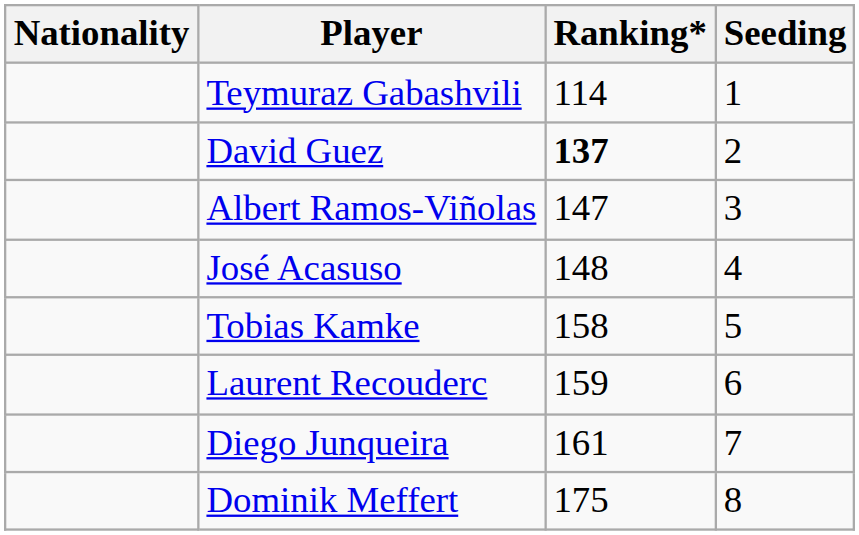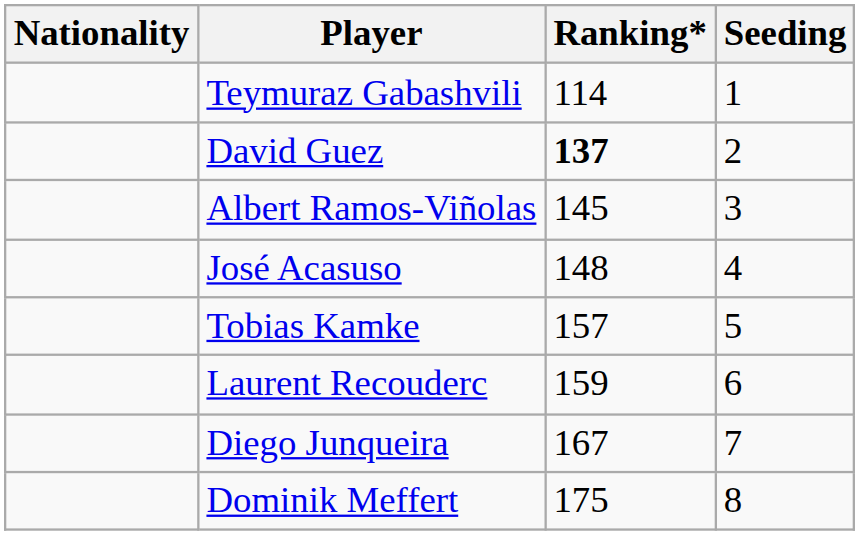 <table class="wikitable" border="1">
 <tr>
 <th>Nationality</th>
 <th>Player</th>
 <th>Ranking*</th>
 <th>Seeding</th>
 </tr>
 <tr>
 <td></td>
 <td><a href='#'>Teymuraz Gabashvili</a></td>
 <td>114</td>
 <td>1</td>
 </tr>
 <tr>
 <td></td>
 <td><a href='#'>David Guez</a></td>
 <td><strong>137</strong></td>
 <td>2</td>
 </tr>
 <tr>
 <td></td>
 <td><a href='#'>Albert Ramos-Viñolas</a></td>
-<td>147</td>
+<td>145</td>
 <td>3</td>
 </tr>
 <tr>
 <td></td>
 <td><a href='#'>José Acasuso</a></td>
 <td>148</td>
 <td>4</td>
 </tr>
 <tr>
 <td></td>
 <td><a href='#'>Tobias Kamke</a></td>
-<td>158</td>
+<td>157</td>
 <td>5</td>
 </tr>
 <tr>
 <td></td>
 <td><a href='#'>Laurent Recouderc</a></td>
 <td>159</td>
 <td>6</td>
 </tr>
 <tr>
 <td></td>
 <td><a href='#'>Diego Junqueira</a></td>
-<td>161</td>
+<td>167</td>
 <td>7</td>
 </tr>
 <tr>
 <td></td>
 <td><a href='#'>Dominik Meffert</a></td>
 <td>175</td>
 <td>8</td>
 </tr>
 </table>
